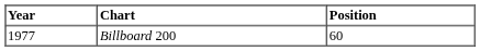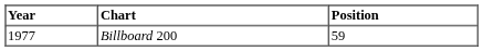 <table border=1 cellspacing=0 cellpadding=2 width="550px">
 <tr>
 <th align="left">Year</th>
 <th align="left">Chart</th>
 <th align="left">Position</th>
 </tr>
 <tr>
 <td align="left">1977</td>
 <td align="left"><em>Billboard</em> 200</td>
-<td align="left">60</td>
+<td align="left">59</td>
 </tr>
 <tr>
 </tr>
 </table>
